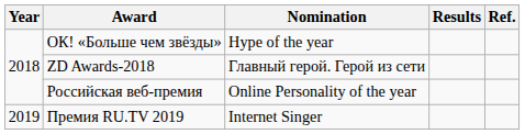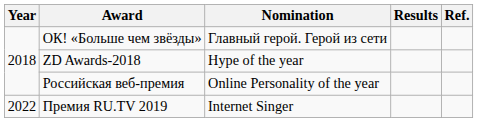 <table class="wikitable">
 <tr>
 <th scope="col">Year</th>
 <th scope="col">Award</th>
 <th>Nomination</th>
 <th scope="col">Results</th>
 <th scope="col">Ref.</th>
 </tr>
 <tr>
 <td rowspan="3">2018</td>
 <td>ОК! «Больше чем звёзды»</td>
-<td>Hype of the year</td>
+<td>Главный герой. Герой из сети</td>
 <td></td>
 <td></td>
 </tr>
 <tr>
 <td>ZD Awards-2018</td>
-<td>Главный герой. Герой из сети</td>
+<td>Hype of the year</td>
 <td></td>
 <td></td>
 </tr>
 <tr>
 <td>Российская веб-премия</td>
 <td>Online Personality of the year</td>
 <td></td>
 <td></td>
 </tr>
 <tr>
-<td rowspan="1">2019</td>
+<td rowspan="1">2022</td>
 <td>Премия RU.TV 2019</td>
 <td>Internet Singer</td>
 <td></td>
 <td></td>
 </tr>
 </table>
